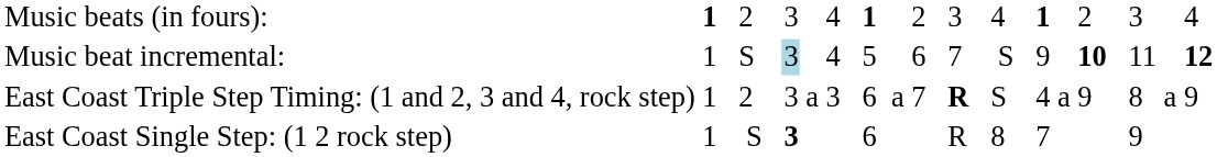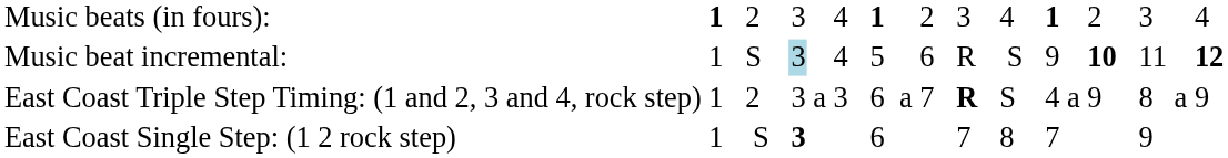 <table>
 <tr>
 <td>Music beats (in fours):</td>
 <td><strong>1</strong></td>
 <td> </td>
 <td>2</td>
 <td> </td>
 <td>3</td>
 <td> </td>
 <td>4</td>
 <td> </td>
 <td><strong>1</strong></td>
 <td> </td>
 <td>2</td>
 <td> </td>
 <td>3</td>
 <td> </td>
 <td>4</td>
 <td> </td>
 <td><strong>1</strong></td>
 <td> </td>
 <td>2</td>
 <td> </td>
 <td>3</td>
 <td> </td>
 <td>4</td>
 </tr>
 <tr>
 <td>Music beat incremental:</td>
 <td>1</td>
 <td> </td>
 <td>S</td>
 <td> </td>
 <td style="background: lightblue;">3</td>
 <td> </td>
 <td>4</td>
 <td> </td>
 <td>5</td>
 <td> </td>
 <td>6</td>
 <td> </td>
-<td>7</td>
+<td>R</td>
 <td> </td>
 <td> S</td>
 <td> </td>
 <td>9</td>
 <td> </td>
 <td><strong>10</strong></td>
 <td> </td>
 <td>11</td>
 <td> </td>
 <td><strong>12</strong></td>
 </tr>
 <tr>
 <td>East Coast Triple Step Timing:  (1 and 2, 3 and 4, rock step)</td>
 <td>1</td>
 <td></td>
 <td>2</td>
 <td> </td>
 <td>3</td>
 <td>a</td>
 <td>3</td>
 <td> </td>
 <td>6</td>
 <td> a</td>
 <td>7</td>
 <td> </td>
 <td><strong>R</strong></td>
 <td></td>
 <td>S</td>
 <td> </td>
 <td>4</td>
 <td>a</td>
 <td>9</td>
 <td> </td>
 <td>8</td>
 <td>a</td>
 <td>9</td>
 </tr>
 <tr>
 <td>East Coast Single Step:  (1 2 rock step)</td>
 <td>1</td>
 <td> </td>
 <td> S</td>
 <td> </td>
 <td><strong>3</strong></td>
 <td> </td>
 <td> </td>
 <td> </td>
 <td>6</td>
 <td> </td>
 <td></td>
 <td> </td>
-<td>R</td>
+<td>7</td>
 <td> </td>
 <td>8</td>
 <td> </td>
 <td>7</td>
 <td> </td>
 <td> </td>
 <td> </td>
 <td>9</td>
 <td> </td>
 <td></td>
 </tr>
 </table>
